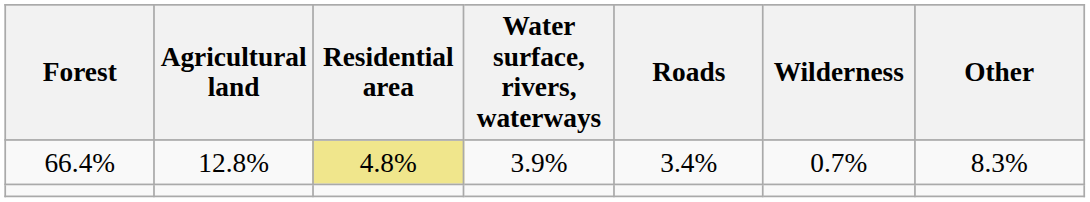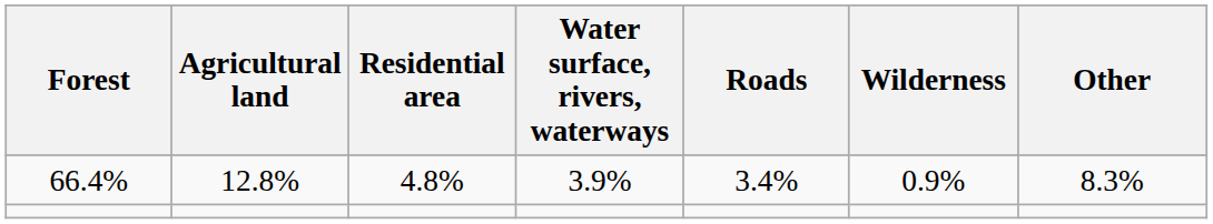 <table class="wikitable sortable"  style="margin:auto; width:50%;">
 <tr>
 <th style="width:14%;" class="unsortable">Forest</th>
 <th style="width:14%;" class="unsortable">Agricultural land</th>
 <th style="width:14%;" class="unsortable">Residential area</th>
 <th style="width:14%;" class="unsortable">Water surface, rivers, waterways</th>
 <th style="width:14%;" class="unsortable">Roads</th>
 <th style="width:14%;" class="unsortable">Wilderness</th>
 <th style="width:16%;" class="unsortable">Other</th>
 </tr>
 <tr class="vcard" style="text-align:center;">
 <td>66.4%</td>
 <td>12.8%</td>
-<td style="background: khaki;">4.8%</td>
+<td>4.8%</td>
 <td>3.9%</td>
 <td>3.4%</td>
-<td>0.7%</td>
+<td>0.9%</td>
 <td>8.3%</td>
 </tr>
 <tr class="vcard" style="text-align:center;">
 <td></td>
 <td></td>
 <td></td>
 <td></td>
 <td></td>
 <td></td>
 <td></td>
 </tr>
 </table>
